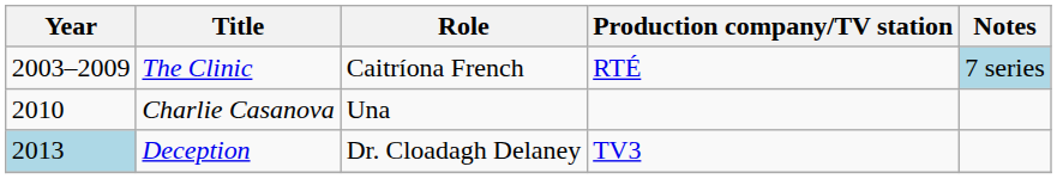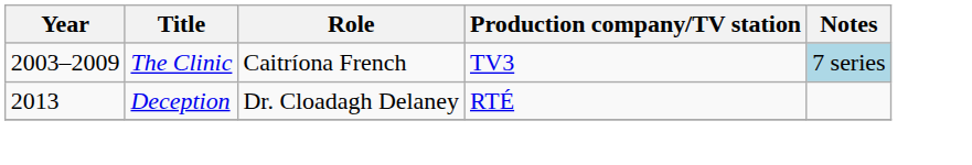 <table class="wikitable sortable">
 <tr>
 <th>Year</th>
 <th>Title</th>
 <th>Role</th>
 <th class="unsortable">Production company/TV station</th>
 <th class="unsortable">Notes</th>
 </tr>
 <tr>
 <td>2003–2009</td>
 <td><em><a href='#'>The Clinic</a></em></td>
 <td>Caitríona French</td>
-<td><a href='#'>RTÉ</a></td>
+<td><a href='#'>TV3</a></td>
 <td style="background: lightblue;">7 series</td>
 </tr>
 <tr>
-<td>2010</td>
-<td><em>Charlie Casanova</em></td>
-<td>Una</td>
-<td></td>
-<td></td>
-</tr>
-<tr>
-<td style="background: lightblue;">2013</td>
+<td>2013</td>
 <td><em><a href='#'>Deception</a></em></td>
 <td>Dr. Cloadagh Delaney</td>
-<td><a href='#'>TV3</a></td>
+<td><a href='#'>RTÉ</a></td>
 <td></td>
 </tr>
 <tr>
 </tr>
 </table>
